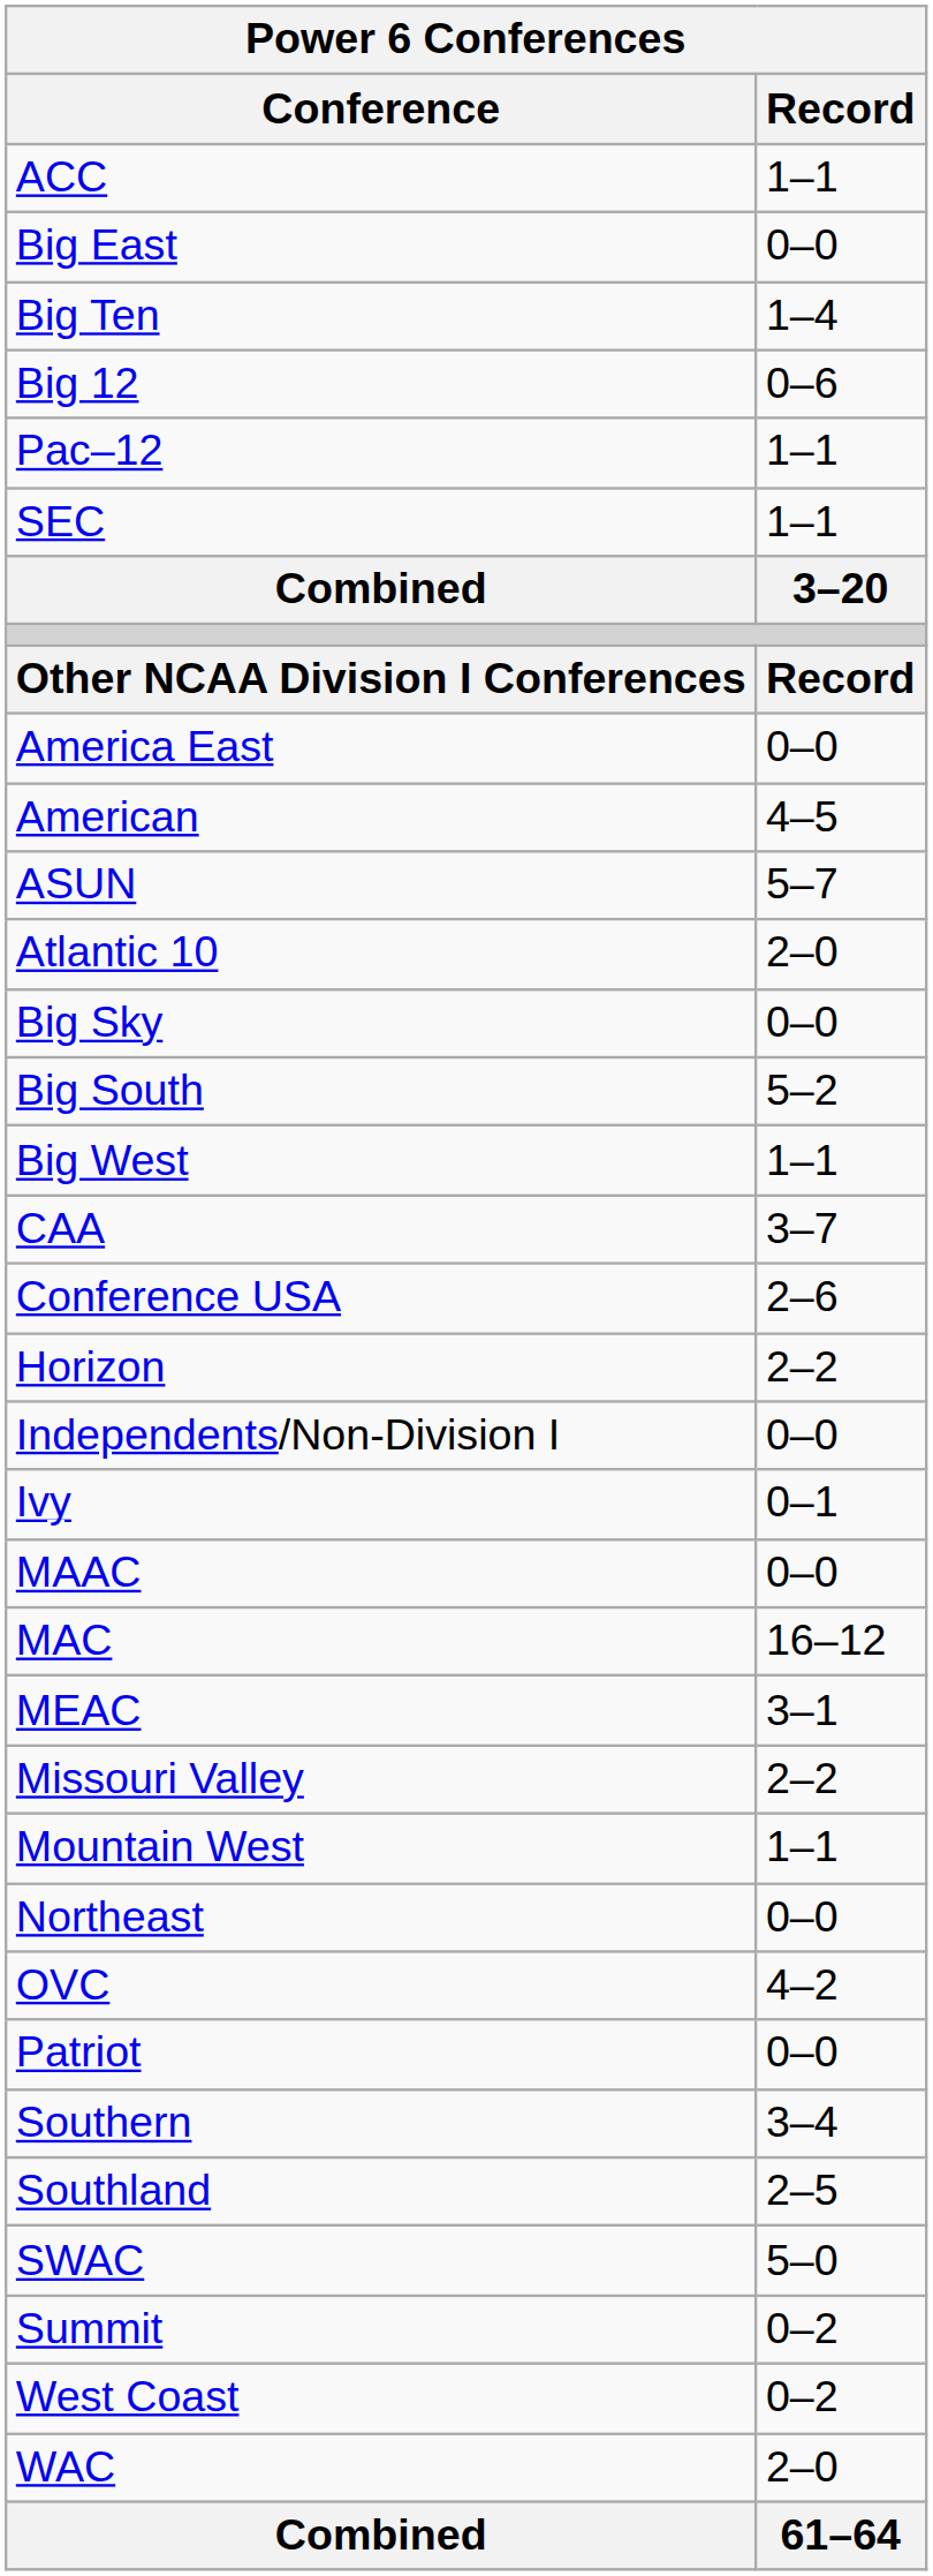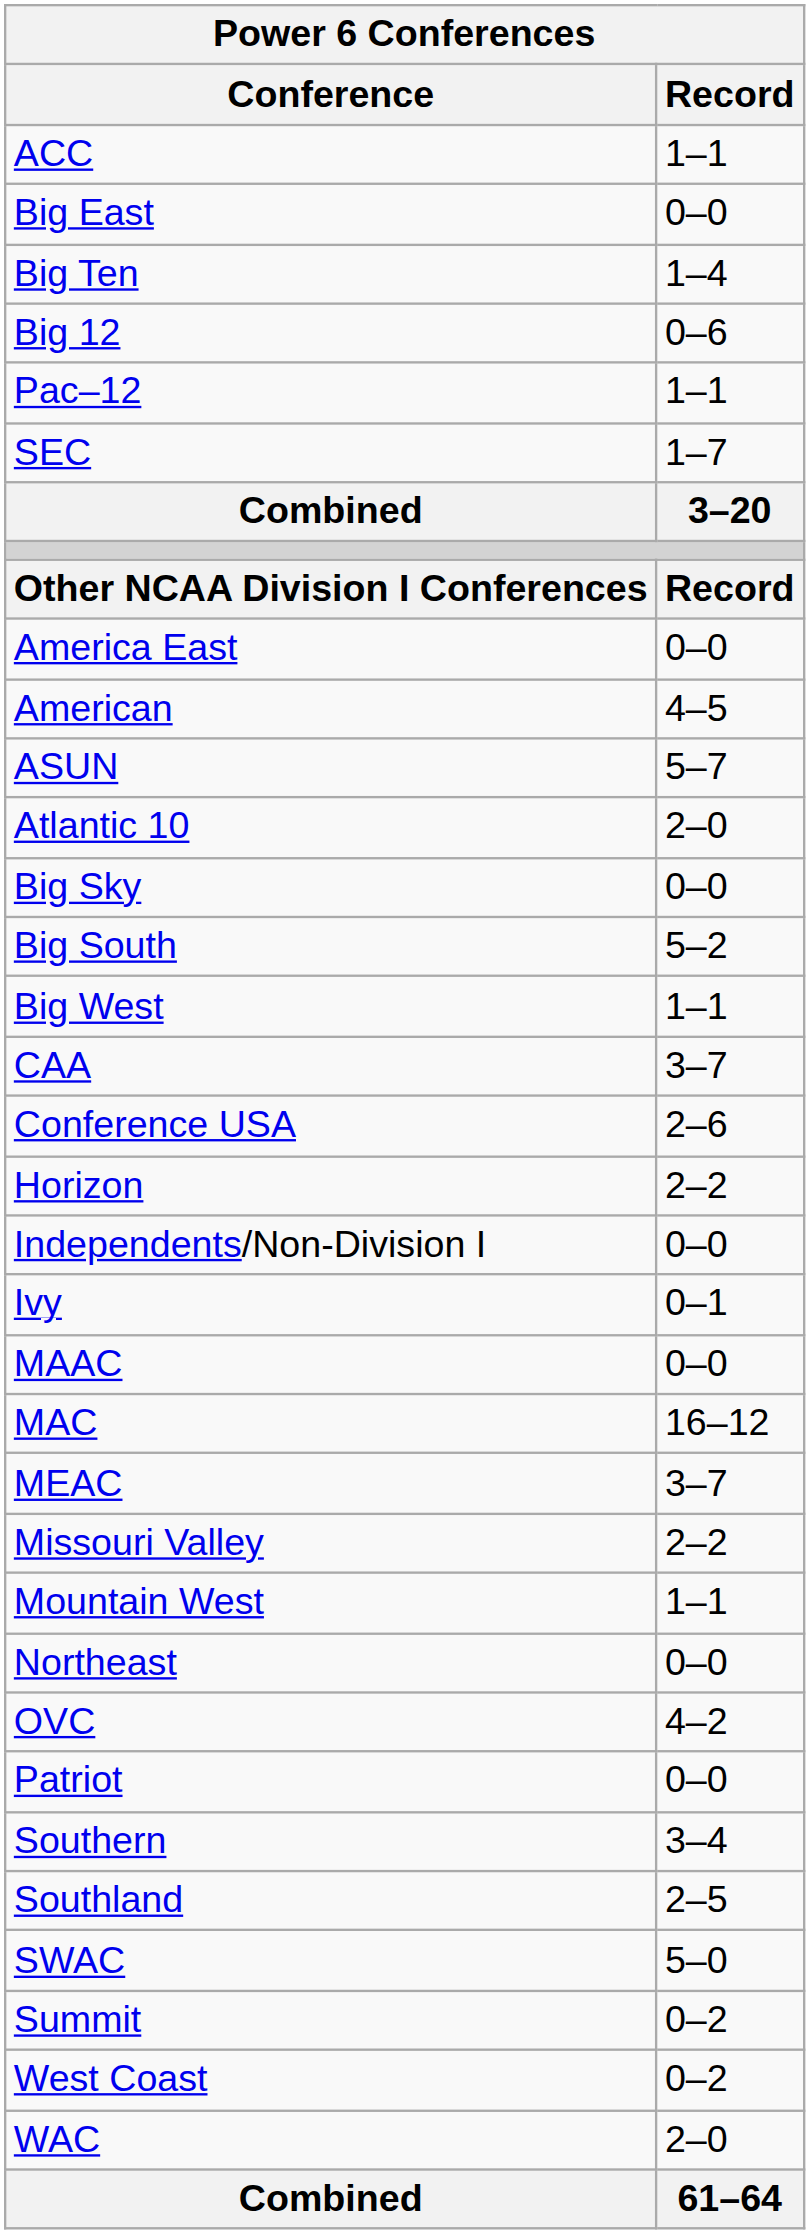 <table class="wikitable">
 <tr>
 <th colspan="2">Power 6 Conferences</th>
 </tr>
 <tr>
 <th>Conference</th>
 <th>Record</th>
 </tr>
 <tr>
 <td><a href='#'>ACC</a></td>
 <td>1–1</td>
 </tr>
 <tr>
 <td><a href='#'>Big East</a></td>
 <td>0–0</td>
 </tr>
 <tr>
 <td><a href='#'>Big Ten</a></td>
 <td>1–4</td>
 </tr>
 <tr>
 <td><a href='#'>Big 12</a></td>
 <td>0–6</td>
 </tr>
 <tr>
 <td><a href='#'>Pac–12</a></td>
 <td>1–1</td>
 </tr>
 <tr>
 <td><a href='#'>SEC</a></td>
-<td>1–1</td>
+<td>1–7</td>
 </tr>
 <tr>
 <th align="left">Combined</th>
 <th align="left">3–20</th>
 </tr>
 <tr>
 <th colspan="2" style="background:lightgrey;"></th>
 </tr>
 <tr>
 <th>Other NCAA Division I Conferences</th>
 <th>Record</th>
 </tr>
 <tr>
 <td><a href='#'>America East</a></td>
 <td>0–0</td>
 </tr>
 <tr>
 <td><a href='#'>American</a></td>
 <td>4–5</td>
 </tr>
 <tr>
 <td><a href='#'>ASUN</a></td>
 <td>5–7</td>
 </tr>
 <tr>
 <td><a href='#'>Atlantic 10</a></td>
 <td>2–0</td>
 </tr>
 <tr>
 <td><a href='#'>Big Sky</a></td>
 <td>0–0</td>
 </tr>
 <tr>
 <td><a href='#'>Big South</a></td>
 <td>5–2</td>
 </tr>
 <tr>
 <td><a href='#'>Big West</a></td>
 <td>1–1</td>
 </tr>
 <tr>
 <td><a href='#'>CAA</a></td>
 <td>3–7</td>
 </tr>
 <tr>
 <td><a href='#'>Conference USA</a></td>
 <td>2–6</td>
 </tr>
 <tr>
 <td><a href='#'>Horizon</a></td>
 <td>2–2</td>
 </tr>
 <tr>
 <td><a href='#'>Independents</a>/Non-Division I</td>
 <td>0–0</td>
 </tr>
 <tr>
 <td><a href='#'>Ivy</a></td>
 <td>0–1</td>
 </tr>
 <tr>
 <td><a href='#'>MAAC</a></td>
 <td>0–0</td>
 </tr>
 <tr>
 <td><a href='#'>MAC</a></td>
 <td>16–12</td>
 </tr>
 <tr>
 <td><a href='#'>MEAC</a></td>
-<td>3–1</td>
+<td>3–7</td>
 </tr>
 <tr>
 <td><a href='#'>Missouri Valley</a></td>
 <td>2–2</td>
 </tr>
 <tr>
 <td><a href='#'>Mountain West</a></td>
 <td>1–1</td>
 </tr>
 <tr>
 <td><a href='#'>Northeast</a></td>
 <td>0–0</td>
 </tr>
 <tr>
 <td><a href='#'>OVC</a></td>
 <td>4–2</td>
 </tr>
 <tr>
 <td><a href='#'>Patriot</a></td>
 <td>0–0</td>
 </tr>
 <tr>
 <td><a href='#'>Southern</a></td>
 <td>3–4</td>
 </tr>
 <tr>
 <td><a href='#'>Southland</a></td>
 <td>2–5</td>
 </tr>
 <tr>
 <td><a href='#'>SWAC</a></td>
 <td>5–0</td>
 </tr>
 <tr>
 <td><a href='#'>Summit</a></td>
 <td>0–2</td>
 </tr>
 <tr>
 <td><a href='#'>West Coast</a></td>
 <td>0–2</td>
 </tr>
 <tr>
 <td><a href='#'>WAC</a></td>
 <td>2–0</td>
 </tr>
 <tr>
 <th align="left">Combined</th>
 <th align="left">61–64</th>
 </tr>
 </table>
